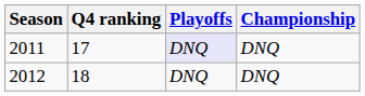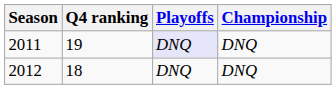 <table class="wikitable sortable">
 <tr>
 <th>Season</th>
 <th>Q4 ranking</th>
 <th><a href='#'>Playoffs</a></th>
 <th><a href='#'>Championship</a></th>
 </tr>
 <tr>
 <td>2011</td>
-<td>17</td>
+<td>19</td>
 <td style="background: lavender;"><em>DNQ</em></td>
 <td><em>DNQ</em></td>
 </tr>
 <tr>
 <td>2012</td>
 <td>18</td>
 <td><em>DNQ</em></td>
 <td><em>DNQ</em></td>
 </tr>
 </table>
